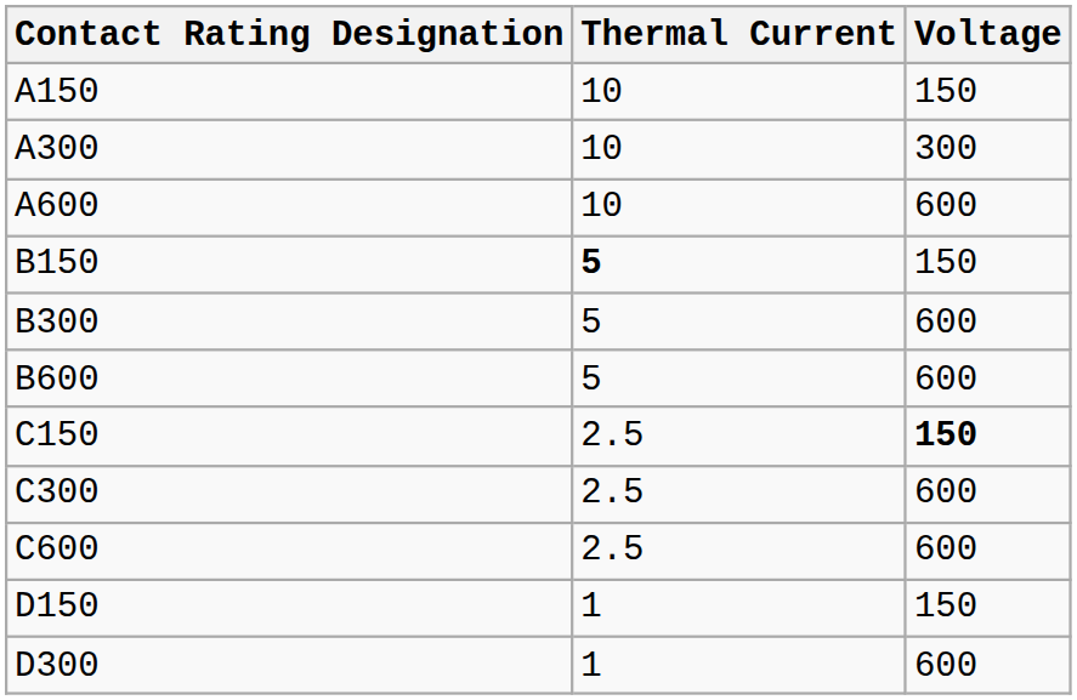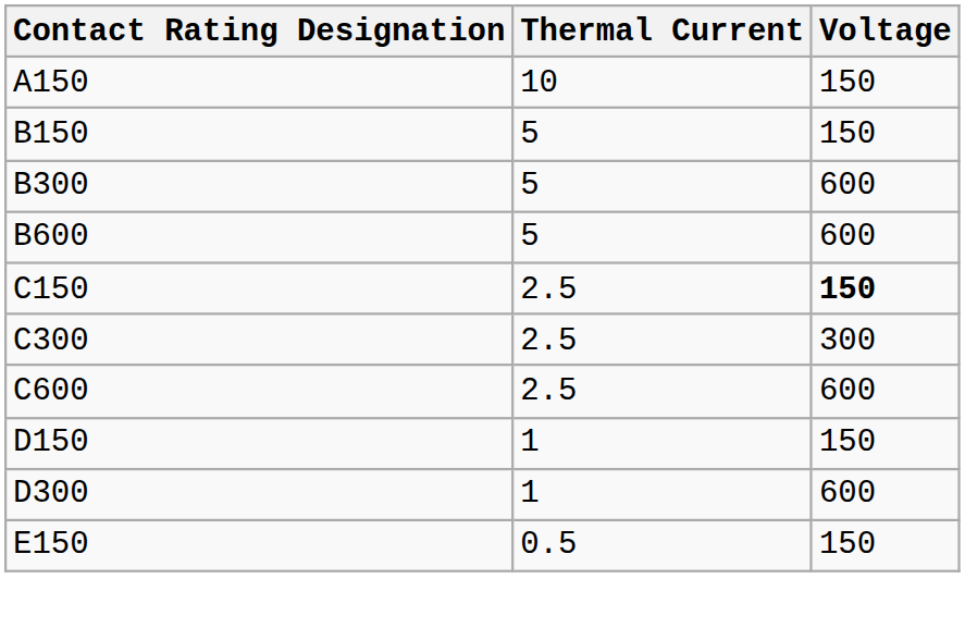 <table class="wikitable">
 <tr>
 <th>Contact Rating Designation</th>
 <th>Thermal Current</th>
 <th>Voltage</th>
 </tr>
 <tr>
 <td>A150</td>
 <td>10</td>
 <td>150</td>
 </tr>
 <tr>
-<td>A300</td>
-<td>10</td>
-<td>300</td>
-</tr>
-<tr>
-<td>A600</td>
-<td>10</td>
-<td>600</td>
-</tr>
-<tr>
 <td>B150</td>
-<td><strong>5</strong></td>
+<td>5</td>
 <td>150</td>
 </tr>
 <tr>
 <td>B300</td>
 <td>5</td>
 <td>600</td>
 </tr>
 <tr>
 <td>B600</td>
 <td>5</td>
 <td>600</td>
 </tr>
 <tr>
 <td>C150</td>
 <td>2.5</td>
 <td><strong>150</strong></td>
 </tr>
 <tr>
 <td>C300</td>
 <td>2.5</td>
-<td>600</td>
+<td>300</td>
 </tr>
 <tr>
 <td>C600</td>
 <td>2.5</td>
 <td>600</td>
 </tr>
 <tr>
 <td>D150</td>
 <td>1</td>
 <td>150</td>
 </tr>
 <tr>
 <td>D300</td>
 <td>1</td>
 <td>600</td>
 </tr>
+<tr>
+<td>E150</td>
+<td>0.5</td>
+<td>150</td>
+</tr>
 </table>
